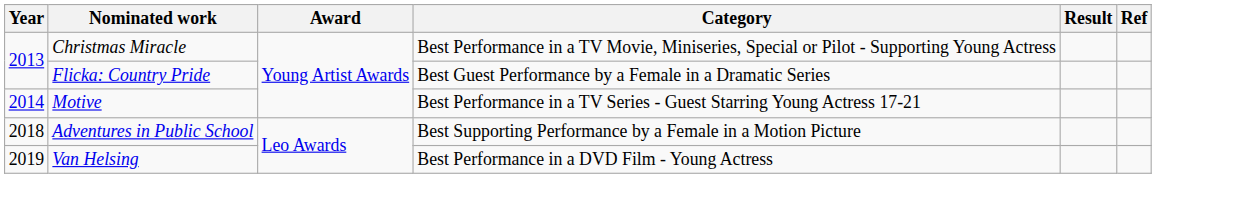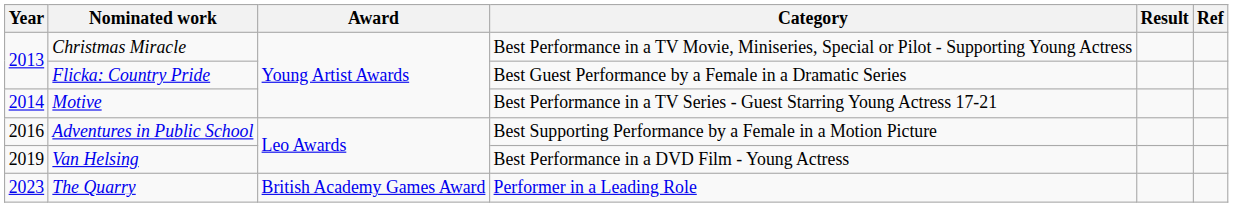 <table class="wikitable">
 <tr>
 <th style="text-align:center;">Year</th>
 <th style="text-align:center;">Nominated work</th>
 <th style="text-align:center;">Award</th>
 <th style="text-align:center;">Category</th>
 <th style="text-align:center;">Result</th>
 <th style="text-align:center;">Ref</th>
 </tr>
 <tr>
 <td rowspan=2><a href='#'>2013</a></td>
 <td><em>Christmas Miracle</em></td>
 <td rowspan=3><a href='#'>Young Artist Awards</a></td>
 <td>Best Performance in a TV Movie, Miniseries, Special or Pilot - Supporting Young Actress</td>
 <td></td>
 <td></td>
 </tr>
 <tr>
 <td><em><a href='#'>Flicka: Country Pride</a></em></td>
 <td>Best Guest Performance by a Female in a Dramatic Series</td>
 <td></td>
 <td></td>
 </tr>
 <tr>
 <td><a href='#'>2014</a></td>
 <td><em><a href='#'>Motive</a></em></td>
 <td>Best Performance in a TV Series - Guest Starring Young Actress 17-21</td>
 <td></td>
 <td></td>
 </tr>
 <tr>
-<td>2018</td>
+<td>2016</td>
 <td><em><a href='#'>Adventures in Public School</a></em></td>
 <td rowspan="2"><a href='#'>Leo Awards</a></td>
 <td>Best Supporting Performance by a Female in a Motion Picture</td>
 <td></td>
 <td></td>
 </tr>
 <tr>
 <td>2019</td>
 <td><em><a href='#'>Van Helsing</a></em></td>
 <td>Best Performance in a DVD Film - Young Actress</td>
 <td></td>
 <td></td>
 </tr>
+<tr>
+<td><a href='#'>2023</a></td>
+<td><em><a href='#'>The Quarry</a></em></td>
+<td><a href='#'>British Academy Games Award</a></td>
+<td><a href='#'>Performer in a Leading Role</a></td>
+<td></td>
+<td></td>
+</tr>
 </table>
